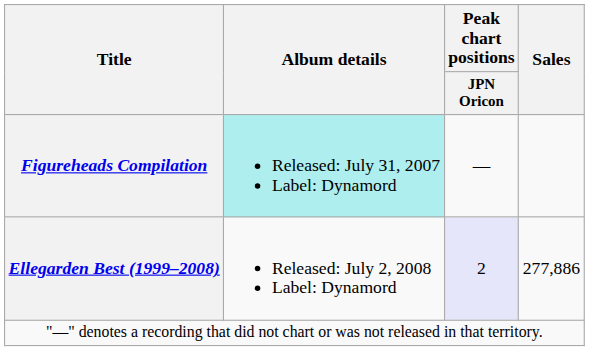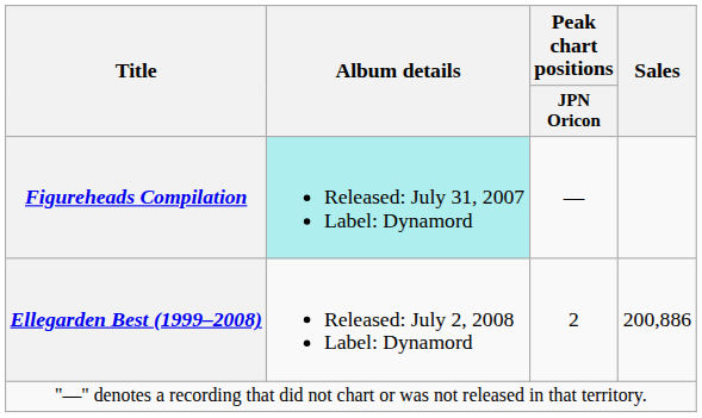 <table class="wikitable plainrowheaders">
 <tr>
 <th scope="col" rowspan="2">Title</th>
 <th scope="col" rowspan="2">Album details</th>
 <th scope="col">Peak chart positions</th>
 <th scope="col" rowspan="2">Sales</th>
 </tr>
 <tr>
 <th scope="col" style="width:4em;font-size:85%">JPN<br>Oricon<br></th>
 </tr>
 <tr>
 <th scope="row"><em><a href='#'>Figureheads Compilation</a></em></th>
 <td style="background: paleturquoise;"><br><ul><li>Released: July 31, 2007</li><li>Label: Dynamord</li></ul></td>
 <td style="text-align:center;">—</td>
 <td></td>
 </tr>
 <tr>
 <th scope="row"><em><a href='#'>Ellegarden Best (1999–2008)</a></em></th>
 <td><br><ul><li>Released: July 2, 2008</li><li>Label: Dynamord</li></ul></td>
-<td style="background: lavender; text-align:center;">2</td>
-<td style="text-align:center;">277,886</td>
+<td style="text-align:center;">2</td>
+<td style="text-align:center;">200,886</td>
 </tr>
 <tr>
 <td align="center" colspan="4" style="font-size:90%">"—" denotes a recording that did not chart or was not released in that territory.</td>
 </tr>
 </table>
